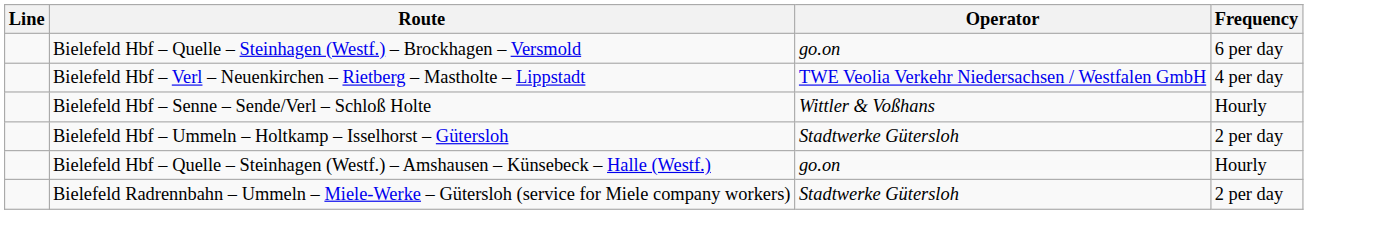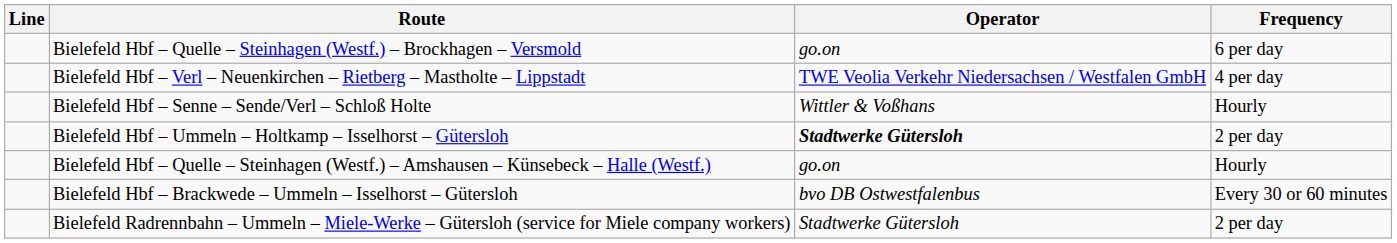 <table class="wikitable">
 <tr>
 <th>Line</th>
 <th>Route</th>
 <th>Operator</th>
 <th>Frequency</th>
 </tr>
 <tr>
 <td></td>
 <td>Bielefeld Hbf – Quelle – <a href='#'>Steinhagen (Westf.)</a> – Brockhagen – <a href='#'>Versmold</a></td>
 <td><em>go.on</em></td>
 <td>6 per day</td>
 </tr>
 <tr>
 <td></td>
 <td>Bielefeld Hbf – <a href='#'>Verl</a> – Neuenkirchen – <a href='#'>Rietberg</a> – Mastholte – <a href='#'>Lippstadt</a></td>
 <td><a href='#'>TWE Veolia Verkehr Niedersachsen / Westfalen GmbH</a></td>
 <td>4 per day</td>
 </tr>
 <tr>
 <td></td>
 <td>Bielefeld Hbf – Senne – Sende/Verl – Schloß Holte</td>
 <td><em>Wittler & Voßhans</em></td>
 <td>Hourly</td>
 </tr>
 <tr>
 <td></td>
 <td>Bielefeld Hbf – Ummeln – Holtkamp – Isselhorst – <a href='#'>Gütersloh</a></td>
-<td><em>Stadtwerke Gütersloh</em></td>
+<td><strong><em>Stadtwerke Gütersloh</em></strong></td>
 <td>2 per day</td>
 </tr>
 <tr>
 <td></td>
 <td>Bielefeld Hbf – Quelle – Steinhagen (Westf.) – Amshausen – Künsebeck – <a href='#'>Halle (Westf.)</a></td>
 <td><em>go.on</em></td>
 <td>Hourly</td>
 </tr>
 <tr>
 <td></td>
+<td>Bielefeld Hbf – Brackwede – Ummeln – Isselhorst – Gütersloh</td>
+<td><em>bvo DB Ostwestfalenbus</em></td>
+<td>Every 30 or 60 minutes</td>
+</tr>
+<tr>
+<td></td>
 <td>Bielefeld Radrennbahn – Ummeln – <a href='#'>Miele-Werke</a> – Gütersloh (service for Miele company workers)</td>
 <td><em>Stadtwerke Gütersloh</em></td>
 <td>2 per day</td>
 </tr>
 </table>
